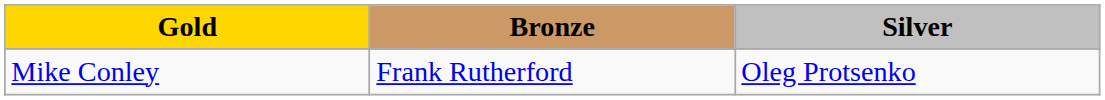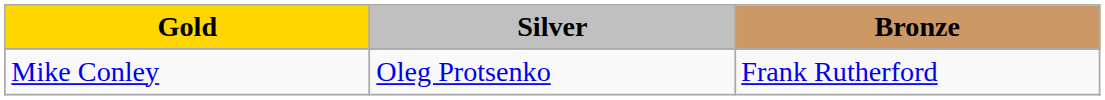 <table class="wikitable" style="text-align:left">
 <tr align="center">
 <td width=200 bgcolor=gold><strong>Gold</strong></td>
+<td width=200 bgcolor=silver><strong>Silver</strong></td>
 <td width=200 bgcolor=CC9966><strong>Bronze</strong></td>
-<td width=200 bgcolor=silver><strong>Silver</strong></td>
 </tr>
 <tr>
 <td><a href='#'>Mike Conley</a><br><em></em></td>
+<td><a href='#'>Oleg Protsenko</a><br><em></em></td>
 <td><a href='#'>Frank Rutherford</a><br><em></em></td>
-<td><a href='#'>Oleg Protsenko</a><br><em></em></td>
 </tr>
 </table>
